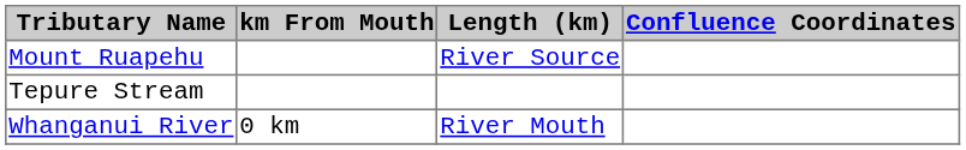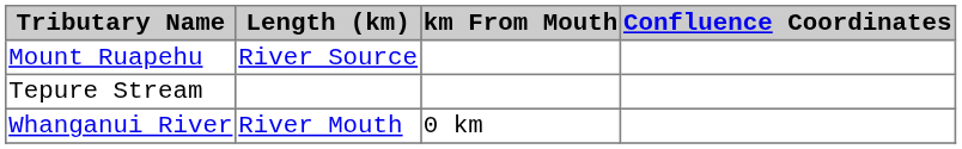 <table border="1" style="border-collapse: collapse;">
 <tr>
 <th bgcolor=#cccccc>Tributary Name</th>
+<th bgcolor=#cccccc>Length (km)</th>
 <th bgcolor=#cccccc>km From Mouth</th>
-<th bgcolor=#cccccc>Length (km)</th>
 <th bgcolor=#cccccc><a href='#'>Confluence</a> Coordinates</th>
 </tr>
 <tr valign=top>
 <td><a href='#'>Mount Ruapehu</a></td>
+<td><a href='#'>River Source</a></td>
 <td></td>
-<td><a href='#'>River Source</a></td>
 <td></td>
 </tr>
 <tr>
 <td>Tepure Stream</td>
 <td></td>
 <td></td>
 <td></td>
 </tr>
 <tr>
 <td><a href='#'>Whanganui River</a></td>
+<td><a href='#'>River Mouth</a></td>
 <td>0 km</td>
-<td><a href='#'>River Mouth</a></td>
 <td></td>
 </tr>
 </table>
